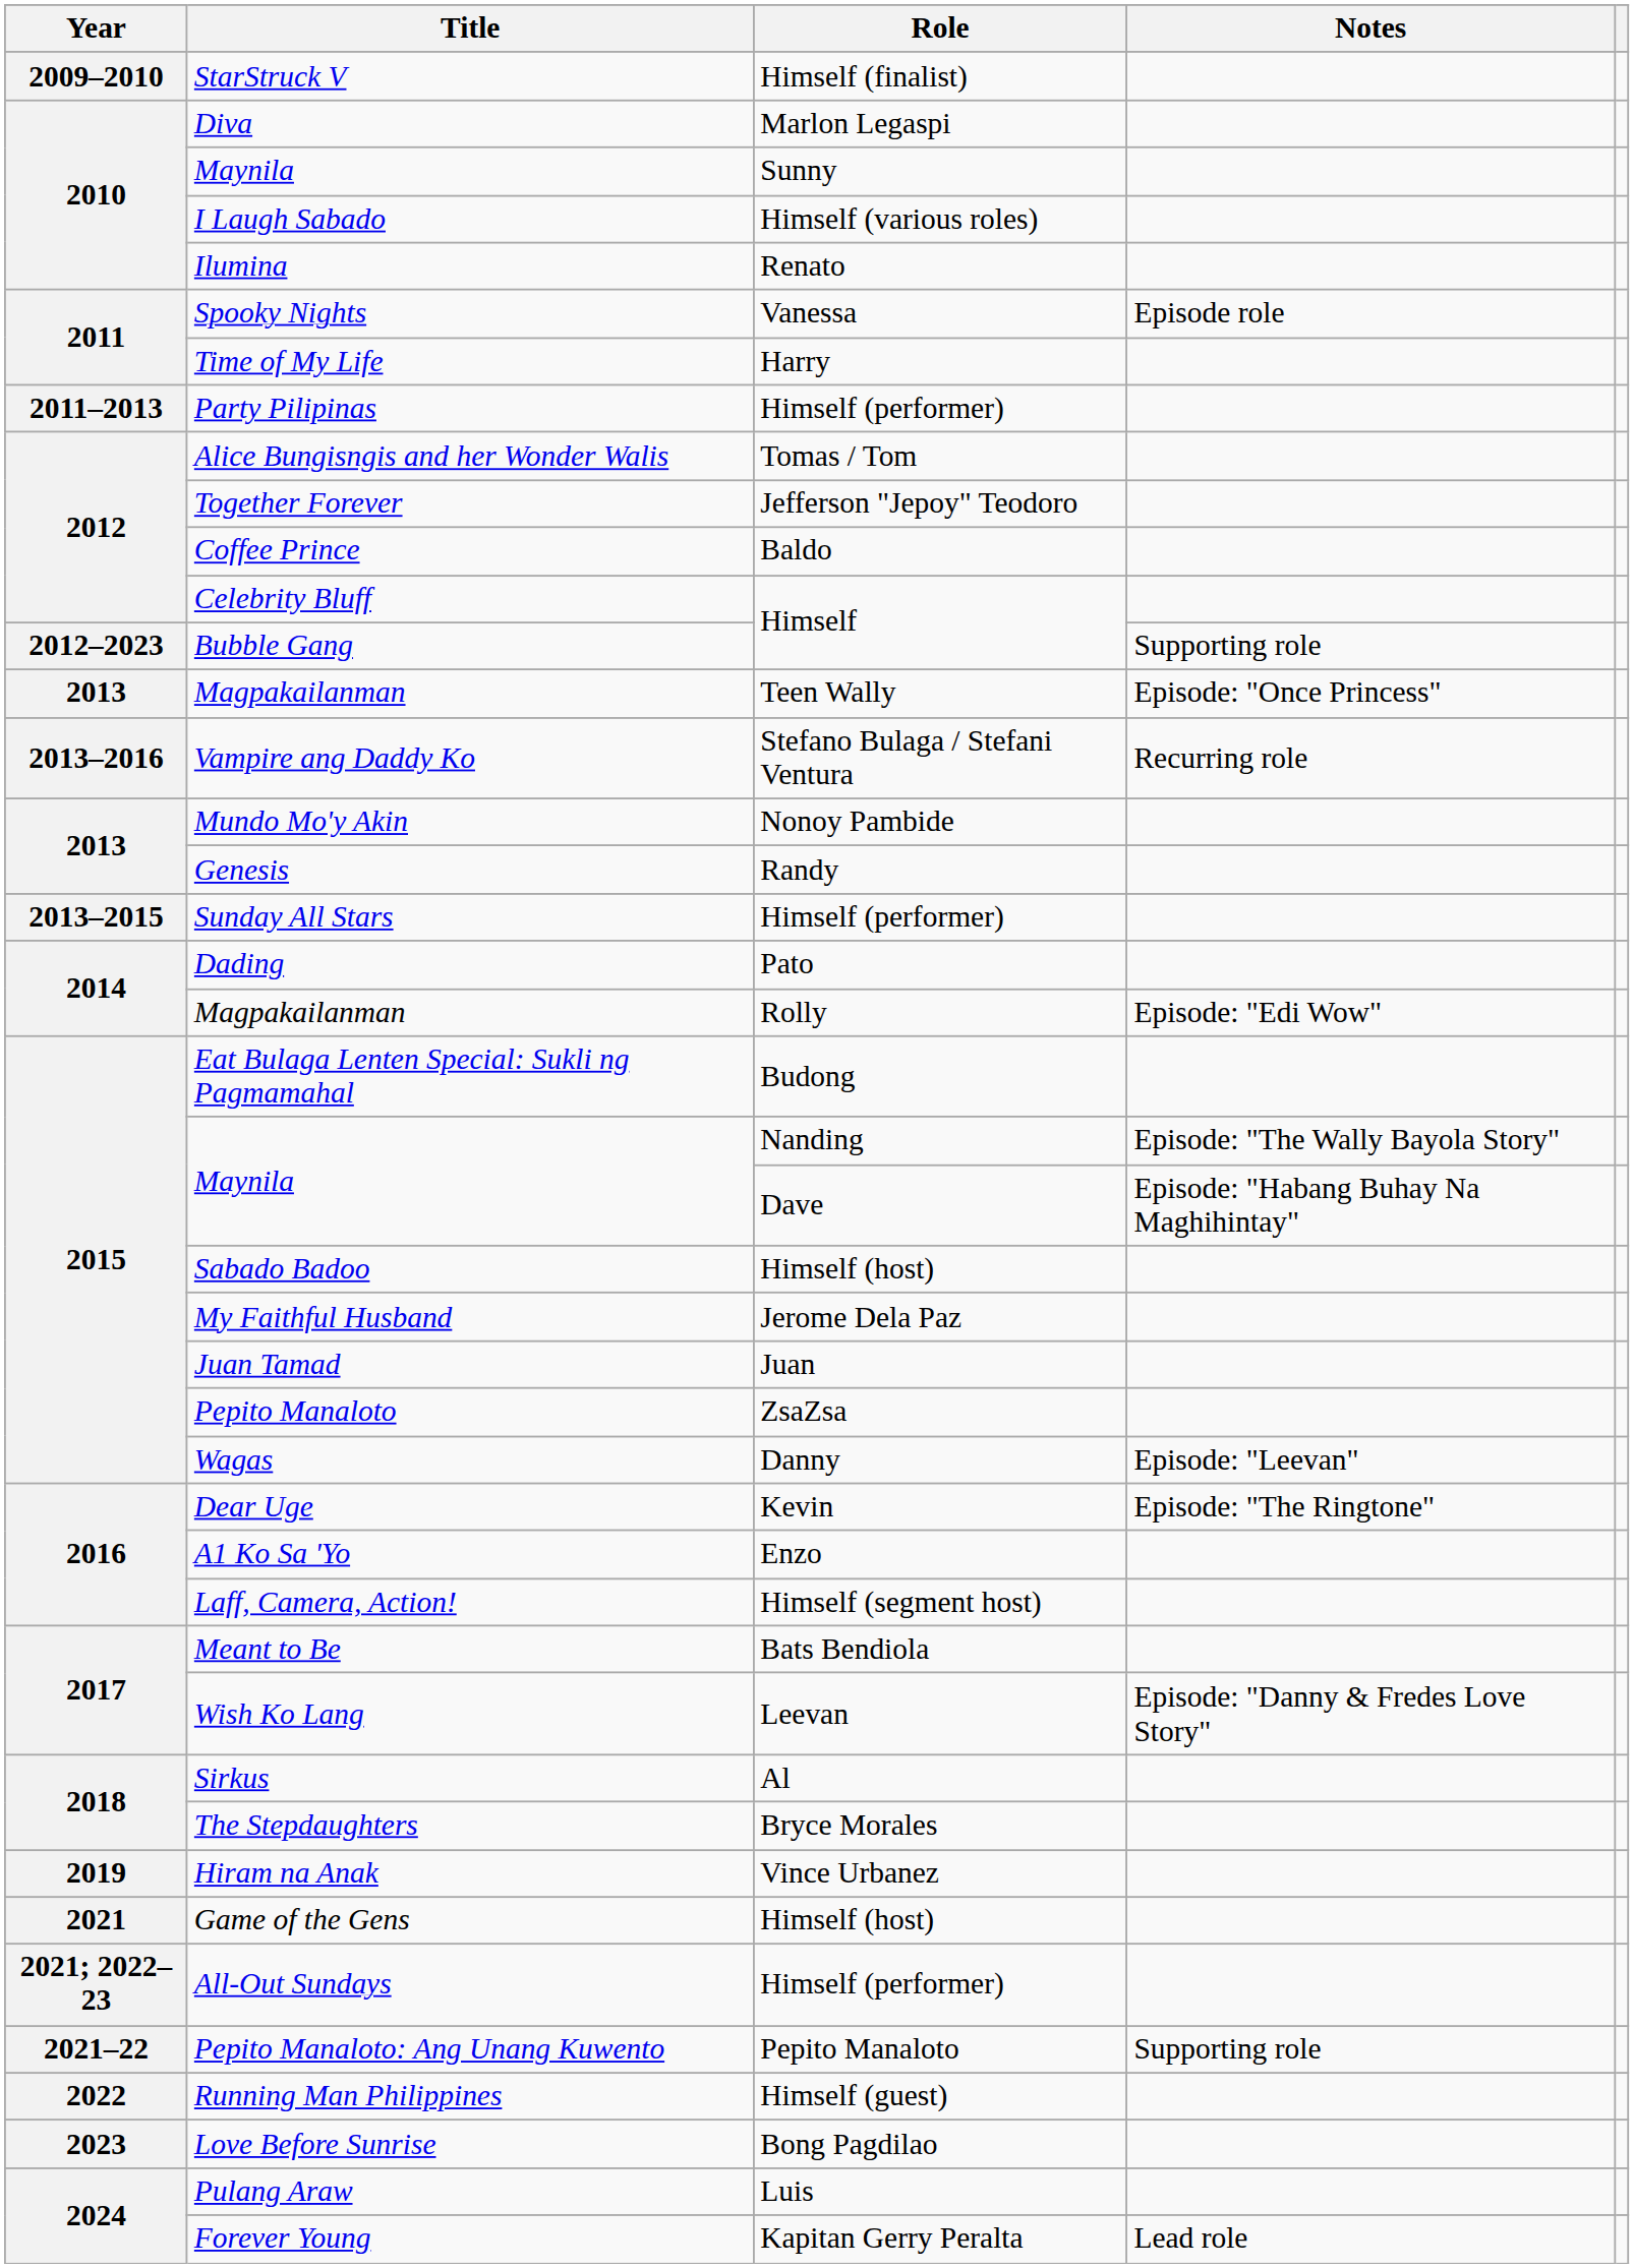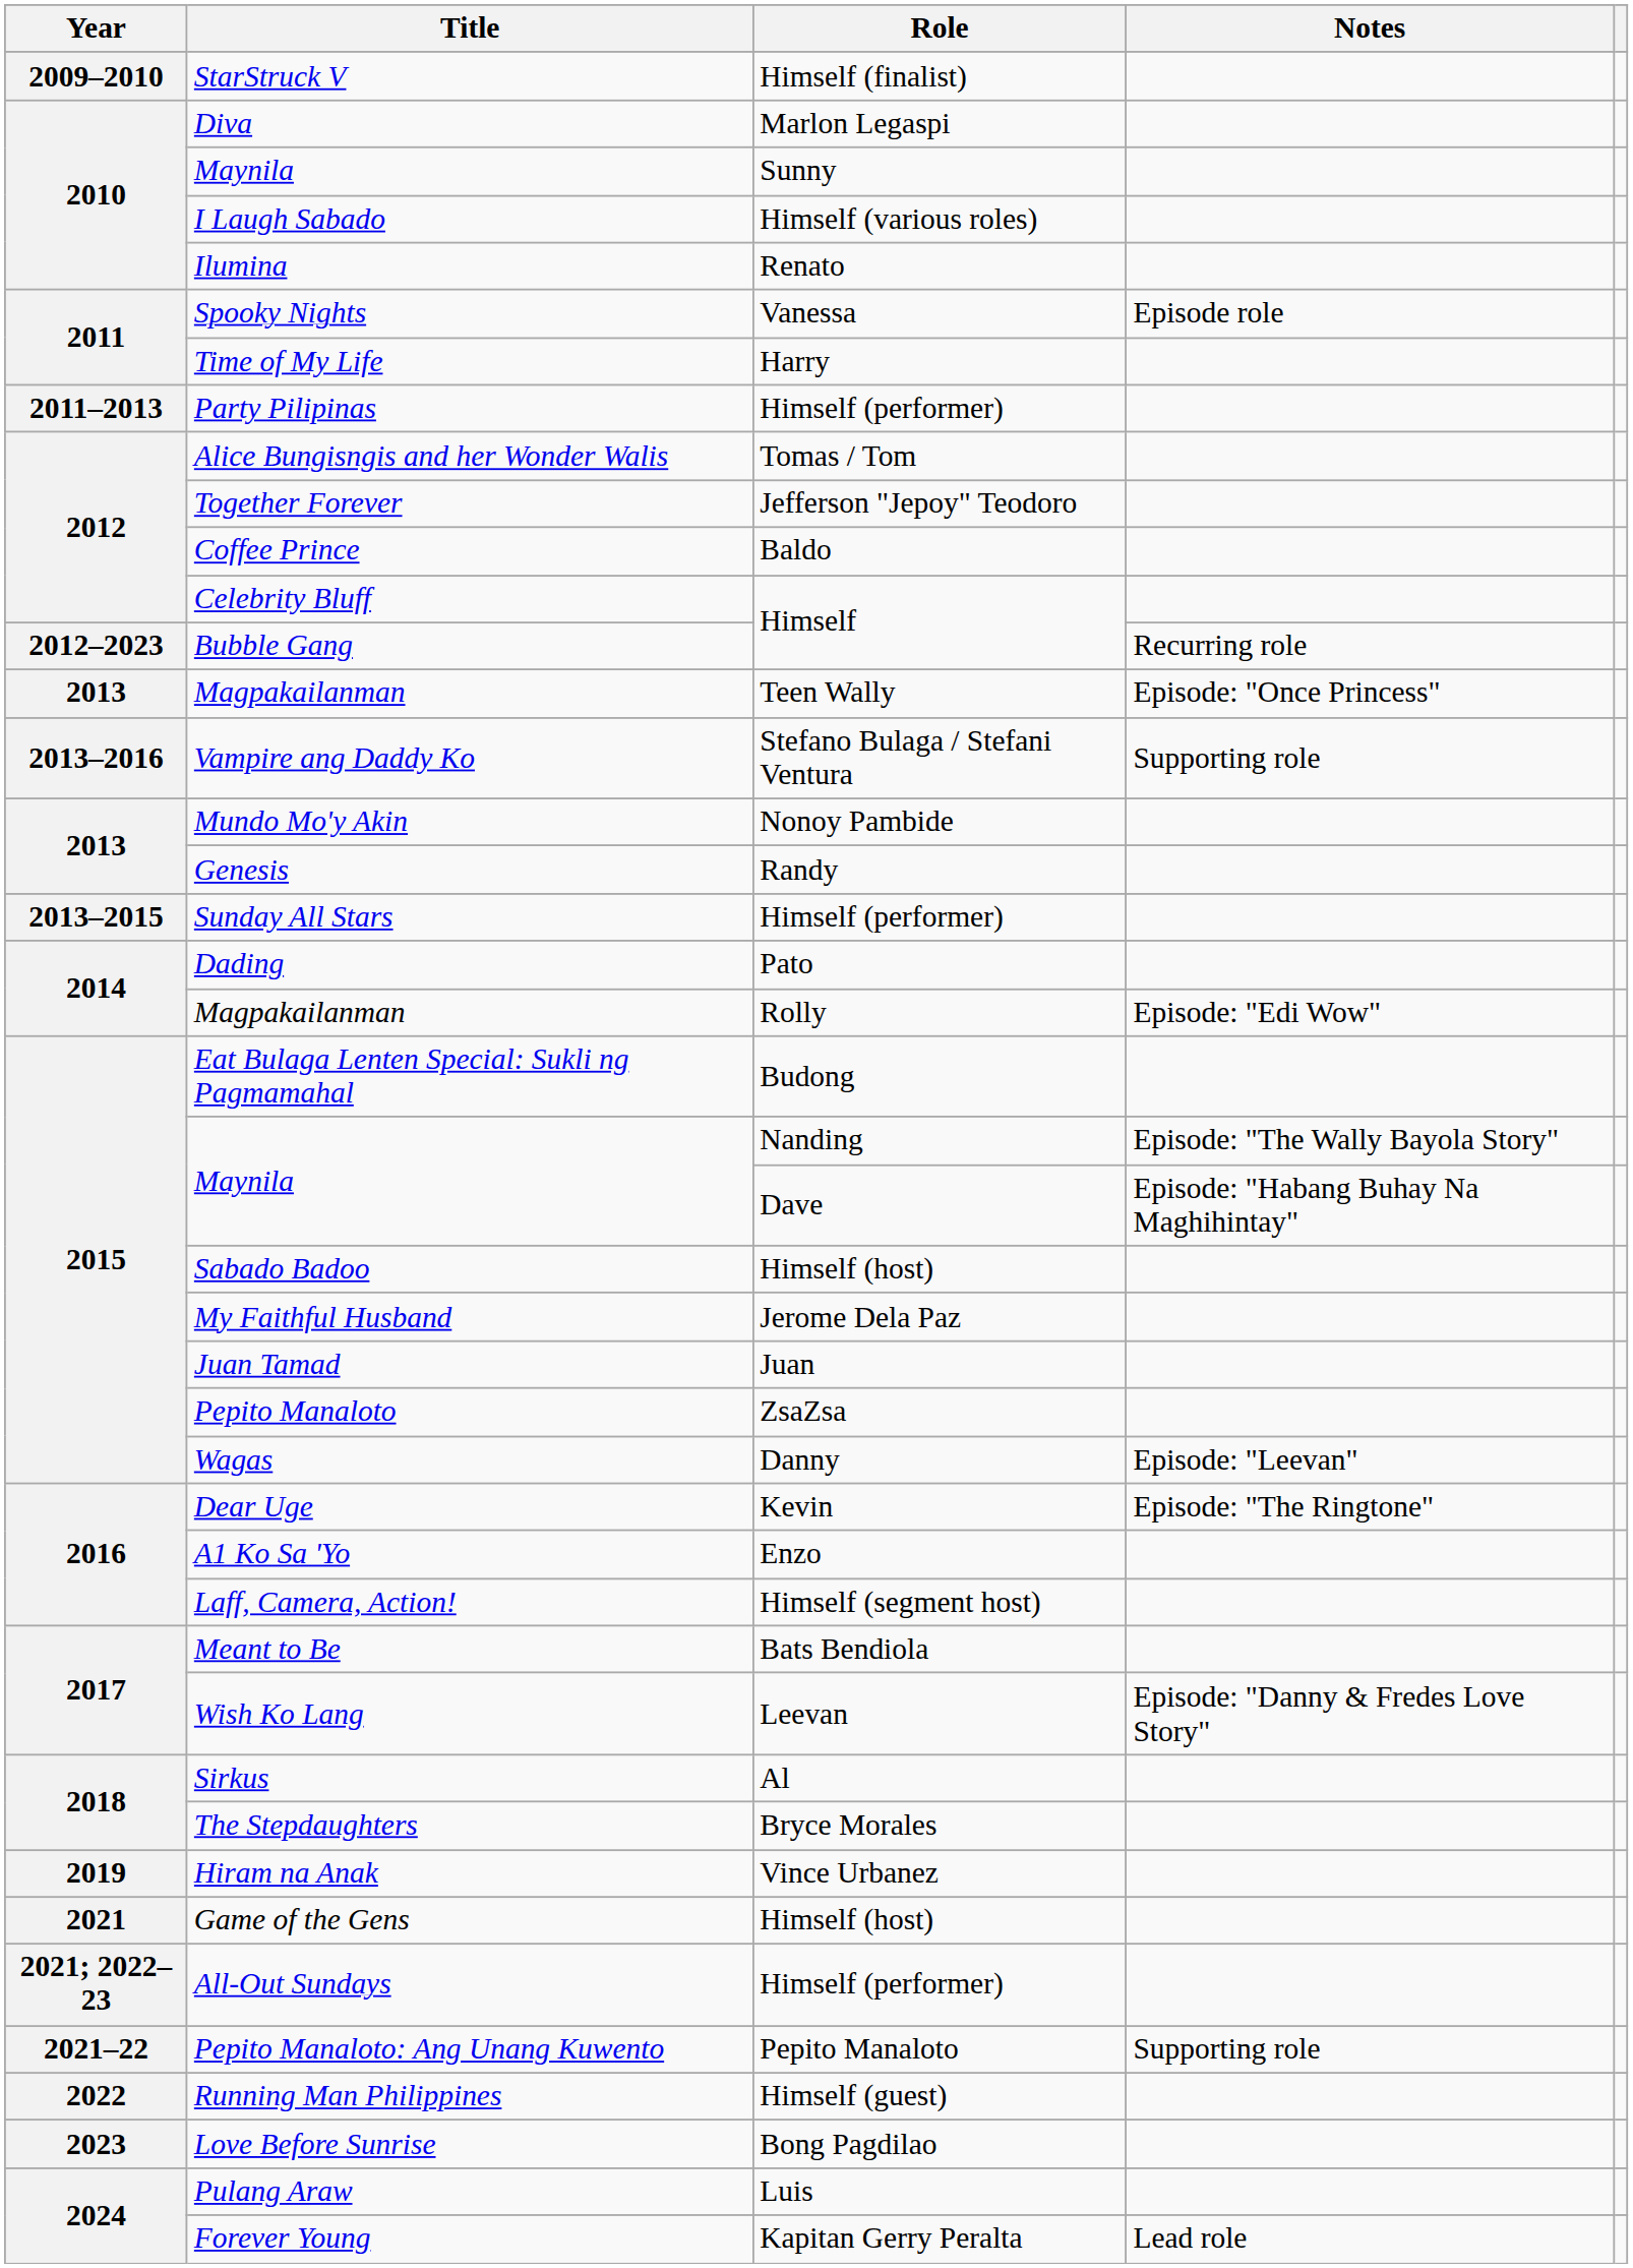 <table class="wikitable sortable plainrowheaders">
 <tr>
 <th Scope="col">Year</th>
 <th Scope="col">Title</th>
 <th Scope="col">Role</th>
 <th Scope="col" class="unsortable">Notes</th>
 <th Scope="col" class="unsortable"></th>
 </tr>
 <tr>
 <th Scope="row">2009–2010</th>
 <td><em><a href='#'>StarStruck V</a></em></td>
 <td>Himself (finalist)</td>
 <td></td>
 <td></td>
 </tr>
 <tr>
 <th Scope="row" rowspan="4">2010</th>
 <td><em><a href='#'>Diva</a></em></td>
 <td>Marlon Legaspi</td>
 <td></td>
 <td></td>
 </tr>
 <tr>
 <td><em><a href='#'>Maynila</a></em></td>
 <td>Sunny</td>
 <td></td>
 <td></td>
 </tr>
 <tr>
 <td><em><a href='#'>I Laugh Sabado</a></em></td>
 <td>Himself (various roles)</td>
 <td></td>
 <td></td>
 </tr>
 <tr>
 <td><em><a href='#'>Ilumina</a></em></td>
 <td>Renato</td>
 <td></td>
 <td></td>
 </tr>
 <tr>
 <th Scope="row" rowspan="2">2011</th>
 <td><em><a href='#'>Spooky Nights</a></em></td>
 <td>Vanessa</td>
 <td>Episode role</td>
 <td></td>
 </tr>
 <tr>
 <td><em><a href='#'>Time of My Life</a></em></td>
 <td>Harry</td>
 <td></td>
 <td></td>
 </tr>
 <tr>
 <th Scope="row">2011–2013</th>
 <td><em><a href='#'>Party Pilipinas</a></em></td>
 <td>Himself (performer)</td>
 <td></td>
 <td></td>
 </tr>
 <tr>
 <th Scope="row" rowspan="4">2012</th>
 <td><em><a href='#'>Alice Bungisngis and her Wonder Walis</a></em></td>
 <td>Tomas / Tom</td>
 <td></td>
 <td></td>
 </tr>
 <tr>
 <td><em><a href='#'>Together Forever</a></em></td>
 <td>Jefferson "Jepoy" Teodoro</td>
 <td></td>
 <td></td>
 </tr>
 <tr>
 <td><em><a href='#'>Coffee Prince</a></em></td>
 <td>Baldo</td>
 <td></td>
 <td></td>
 </tr>
 <tr>
 <td><em><a href='#'>Celebrity Bluff</a></em></td>
 <td rowspan="2">Himself</td>
 <td></td>
 <td></td>
 </tr>
 <tr>
 <th scope="row">2012–2023</th>
 <td><em><a href='#'>Bubble Gang</a></em></td>
-<td>Supporting role</td>
+<td>Recurring role</td>
 <td></td>
 </tr>
 <tr>
 <th scope="row">2013</th>
 <td><em><a href='#'>Magpakailanman</a></em></td>
 <td>Teen Wally</td>
 <td>Episode: "Once Princess"</td>
 <td></td>
 </tr>
 <tr>
 <th scope="row">2013–2016</th>
 <td><em><a href='#'>Vampire ang Daddy Ko</a></em></td>
 <td>Stefano Bulaga / Stefani Ventura</td>
-<td>Recurring role</td>
+<td>Supporting role</td>
 <td></td>
 </tr>
 <tr>
 <th rowspan="2" scope="row">2013</th>
 <td><em><a href='#'>Mundo Mo'y Akin</a></em></td>
 <td>Nonoy Pambide</td>
 <td></td>
 <td></td>
 </tr>
 <tr>
 <td><em><a href='#'>Genesis</a></em></td>
 <td>Randy</td>
 <td></td>
 <td></td>
 </tr>
 <tr>
 <th Scope="row">2013–2015</th>
 <td><em><a href='#'>Sunday All Stars</a></em></td>
 <td>Himself (performer)</td>
 <td></td>
 <td></td>
 </tr>
 <tr>
 <th Scope="row" rowspan="2">2014</th>
 <td><em><a href='#'>Dading</a></em></td>
 <td>Pato</td>
 <td></td>
 <td></td>
 </tr>
 <tr>
 <td><em>Magpakailanman</em></td>
 <td>Rolly</td>
 <td>Episode: "Edi Wow"</td>
 <td></td>
 </tr>
 <tr>
 <th Scope="row" rowspan="8">2015</th>
 <td><em><a href='#'>Eat Bulaga Lenten Special: Sukli ng Pagmamahal</a></em></td>
 <td>Budong</td>
 <td></td>
 <td></td>
 </tr>
 <tr>
 <td rowspan="2"><em><a href='#'>Maynila</a></em></td>
 <td>Nanding</td>
 <td>Episode: "The Wally Bayola Story"</td>
 <td></td>
 </tr>
 <tr>
 <td>Dave</td>
 <td>Episode: "Habang Buhay Na Maghihintay"</td>
 <td></td>
 </tr>
 <tr>
 <td><em><a href='#'>Sabado Badoo</a></em></td>
 <td>Himself (host)</td>
 <td></td>
 <td></td>
 </tr>
 <tr>
 <td><em><a href='#'>My Faithful Husband</a></em></td>
 <td>Jerome Dela Paz</td>
 <td></td>
 <td></td>
 </tr>
 <tr>
 <td><em><a href='#'>Juan Tamad</a></em></td>
 <td>Juan</td>
 <td></td>
 <td></td>
 </tr>
 <tr>
 <td><em><a href='#'>Pepito Manaloto</a></em></td>
 <td>ZsaZsa</td>
 <td></td>
 <td></td>
 </tr>
 <tr>
 <td><em><a href='#'>Wagas</a></em></td>
 <td>Danny</td>
 <td>Episode: "Leevan"</td>
 <td></td>
 </tr>
 <tr>
 <th Scope="row" rowspan="3">2016</th>
 <td><em><a href='#'>Dear Uge</a></em></td>
 <td>Kevin</td>
 <td>Episode: "The Ringtone"</td>
 <td></td>
 </tr>
 <tr>
 <td><em><a href='#'>A1 Ko Sa 'Yo</a></em></td>
 <td>Enzo</td>
 <td></td>
 <td></td>
 </tr>
 <tr>
 <td><em><a href='#'>Laff, Camera, Action!</a></em></td>
 <td>Himself (segment host)</td>
 <td></td>
 <td></td>
 </tr>
 <tr>
 <th Scope="row" rowspan="2">2017</th>
 <td><em><a href='#'>Meant to Be</a></em></td>
 <td>Bats Bendiola</td>
 <td></td>
 <td></td>
 </tr>
 <tr>
 <td><em><a href='#'>Wish Ko Lang</a></em></td>
 <td>Leevan</td>
 <td>Episode: "Danny & Fredes Love Story"</td>
 <td></td>
 </tr>
 <tr>
 <th Scope="row" rowspan="2">2018</th>
 <td><em><a href='#'>Sirkus</a></em></td>
 <td>Al</td>
 <td></td>
 <td></td>
 </tr>
 <tr>
 <td><em><a href='#'>The Stepdaughters</a></em></td>
 <td>Bryce Morales</td>
 <td></td>
 <td></td>
 </tr>
 <tr>
 <th Scope="row">2019</th>
 <td><em><a href='#'>Hiram na Anak</a></em></td>
 <td>Vince Urbanez</td>
 <td></td>
 <td></td>
 </tr>
 <tr>
 <th Scope="row">2021</th>
 <td><em>Game of the Gens</em></td>
 <td>Himself (host)</td>
 <td></td>
 <td></td>
 </tr>
 <tr>
 <th Scope="row">2021; 2022–23</th>
 <td><em><a href='#'>All-Out Sundays</a></em></td>
 <td>Himself (performer)</td>
 <td></td>
 <td></td>
 </tr>
 <tr>
 <th scope="row">2021–22</th>
 <td><em><a href='#'>Pepito Manaloto: Ang Unang Kuwento</a></em></td>
 <td>Pepito Manaloto</td>
 <td>Supporting role</td>
 <td></td>
 </tr>
 <tr>
 <th scope="row">2022</th>
 <td><em><a href='#'>Running Man Philippines</a></em></td>
 <td>Himself (guest)</td>
 <td></td>
 <td></td>
 </tr>
 <tr>
 <th scope="row">2023</th>
 <td><em><a href='#'>Love Before Sunrise</a></em></td>
 <td>Bong Pagdilao</td>
 <td></td>
 <td></td>
 </tr>
 <tr>
 <th Scope="row" rowspan="2">2024</th>
 <td><em><a href='#'>Pulang Araw</a></em></td>
 <td>Luis</td>
 <td></td>
 <td></td>
 </tr>
 <tr>
 <td><em><a href='#'>Forever Young</a></em></td>
 <td>Kapitan Gerry Peralta</td>
 <td>Lead role</td>
 <td></td>
 </tr>
 </table>
